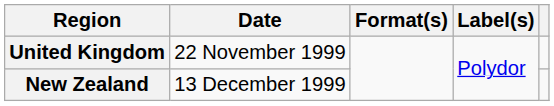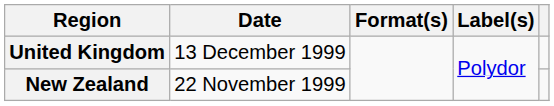 <table class="wikitable plainrowheaders">
 <tr>
 <th scope="col">Region</th>
 <th scope="col">Date</th>
 <th scope="col">Format(s)</th>
 <th scope="col">Label(s)</th>
 <th scope="col"></th>
 </tr>
 <tr>
 <th scope="row">United Kingdom</th>
-<td>22 November 1999</td>
+<td>13 December 1999</td>
 <td rowspan="2"></td>
 <td rowspan="2"><a href='#'>Polydor</a></td>
 <td></td>
 </tr>
 <tr>
 <th scope="row">New Zealand</th>
-<td>13 December 1999</td>
+<td>22 November 1999</td>
 <td></td>
 </tr>
 </table>
